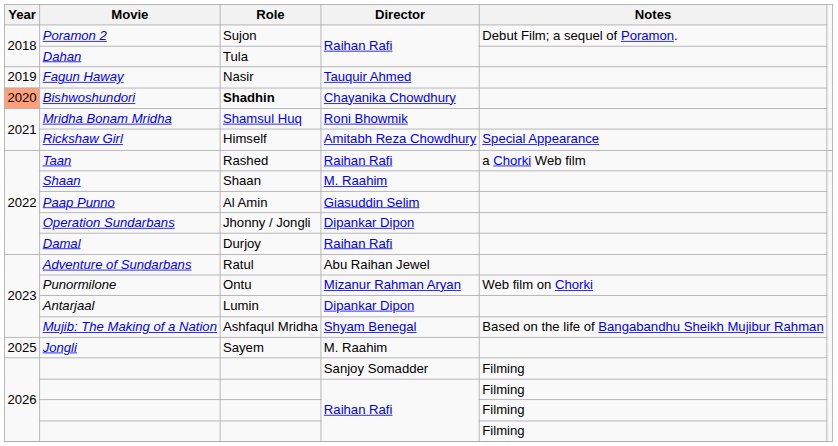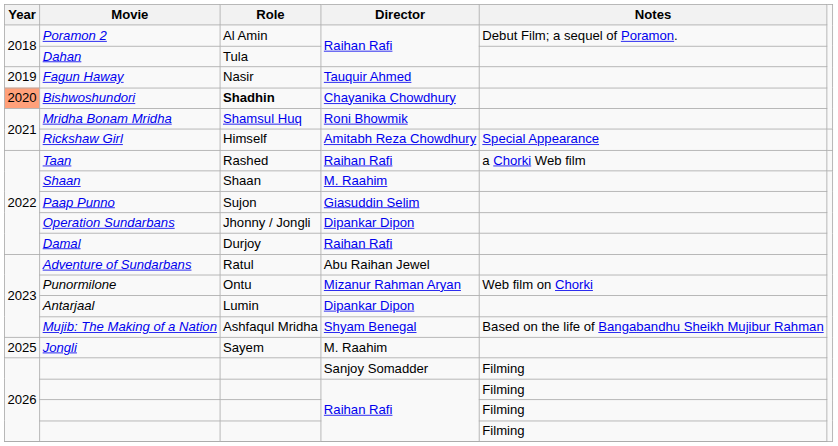 <table class="wikitable sortable">
 <tr>
 <th>Year</th>
 <th>Movie</th>
 <th>Role</th>
 <th>Director</th>
 <th>Notes</th>
 </tr>
 <tr>
 <td rowspan="2">2018</td>
 <td><em><a href='#'>Poramon 2</a></em></td>
-<td>Sujon</td>
+<td>Al Amin</td>
 <td rowspan="2"><a href='#'>Raihan Rafi</a></td>
 <td>Debut Film; a sequel of <a href='#'>Poramon</a>.</td>
 </tr>
 <tr>
 <td><em><a href='#'>Dahan</a></em></td>
 <td>Tula</td>
 <td></td>
 </tr>
 <tr>
 <td>2019</td>
 <td><em><a href='#'>Fagun Haway</a></em></td>
 <td>Nasir</td>
 <td><a href='#'>Tauquir Ahmed</a></td>
 <td></td>
 </tr>
 <tr>
 <td style="background: lightsalmon;">2020</td>
 <td><em><a href='#'>Bishwoshundori</a></em></td>
 <td><strong>Shadhin</strong></td>
 <td><a href='#'>Chayanika Chowdhury</a></td>
 <td></td>
 </tr>
 <tr>
 <td rowspan="2">2021</td>
 <td><em><a href='#'>Mridha Bonam Mridha</a></em></td>
 <td><a href='#'>Shamsul Huq</a></td>
 <td><a href='#'>Roni Bhowmik</a></td>
 <td></td>
 </tr>
 <tr>
 <td><em><a href='#'>Rickshaw Girl</a></em></td>
 <td>Himself</td>
 <td><a href='#'>Amitabh Reza Chowdhury</a></td>
 <td><a href='#'>Special Appearance</a></td>
 <td></td>
 </tr>
 <tr>
 <td rowspan="5">2022</td>
 <td><em><a href='#'>Taan</a></em></td>
 <td>Rashed</td>
 <td><a href='#'>Raihan Rafi</a></td>
 <td>a <a href='#'>Chorki</a> Web film</td>
 <td></td>
 </tr>
 <tr>
 <td><em><a href='#'>Shaan</a></em></td>
 <td>Shaan</td>
 <td><a href='#'>M. Raahim</a></td>
 <td></td>
 </tr>
 <tr>
 <td><em><a href='#'>Paap Punno</a></em></td>
-<td>Al Amin</td>
+<td>Sujon</td>
 <td><a href='#'>Giasuddin Selim</a></td>
 <td></td>
 </tr>
 <tr>
 <td><em><a href='#'>Operation Sundarbans</a></em></td>
 <td>Jhonny / Jongli</td>
 <td><a href='#'>Dipankar Dipon</a></td>
 <td></td>
 </tr>
 <tr>
 <td><em><a href='#'>Damal</a></em></td>
 <td>Durjoy</td>
 <td><a href='#'>Raihan Rafi</a></td>
 <td></td>
 </tr>
 <tr>
 <td rowspan="4">2023</td>
 <td><em><a href='#'>Adventure of Sundarbans</a></em></td>
 <td>Ratul</td>
 <td>Abu Raihan Jewel</td>
 <td></td>
 </tr>
 <tr>
 <td><em>Punormilone</em></td>
 <td>Ontu</td>
 <td><a href='#'>Mizanur Rahman Aryan</a></td>
 <td>Web film on <a href='#'>Chorki</a></td>
 </tr>
 <tr>
 <td><em>Antarjaal</em></td>
 <td>Lumin</td>
 <td><a href='#'>Dipankar Dipon</a></td>
 <td></td>
 </tr>
 <tr>
 <td><em><a href='#'>Mujib: The Making of a Nation</a></em></td>
 <td>Ashfaqul Mridha</td>
 <td><a href='#'>Shyam Benegal</a></td>
 <td>Based on the life of <a href='#'>Bangabandhu Sheikh Mujibur Rahman</a></td>
 </tr>
 <tr>
 <td>2025</td>
 <td><em><a href='#'>Jongli</a></em></td>
 <td>Sayem</td>
 <td>M. Raahim</td>
 <td></td>
 </tr>
 <tr>
 <td rowspan="4">2026</td>
 <td></td>
 <td></td>
 <td>Sanjoy Somadder</td>
 <td>Filming</td>
 </tr>
 <tr>
 <td></td>
 <td></td>
 <td rowspan="3"><a href='#'>Raihan Rafi</a></td>
 <td>Filming</td>
 </tr>
 <tr>
 <td></td>
 <td></td>
 <td>Filming</td>
 </tr>
 <tr>
 <td></td>
 <td></td>
 <td>Filming</td>
 </tr>
 <tr>
 </tr>
 </table>
